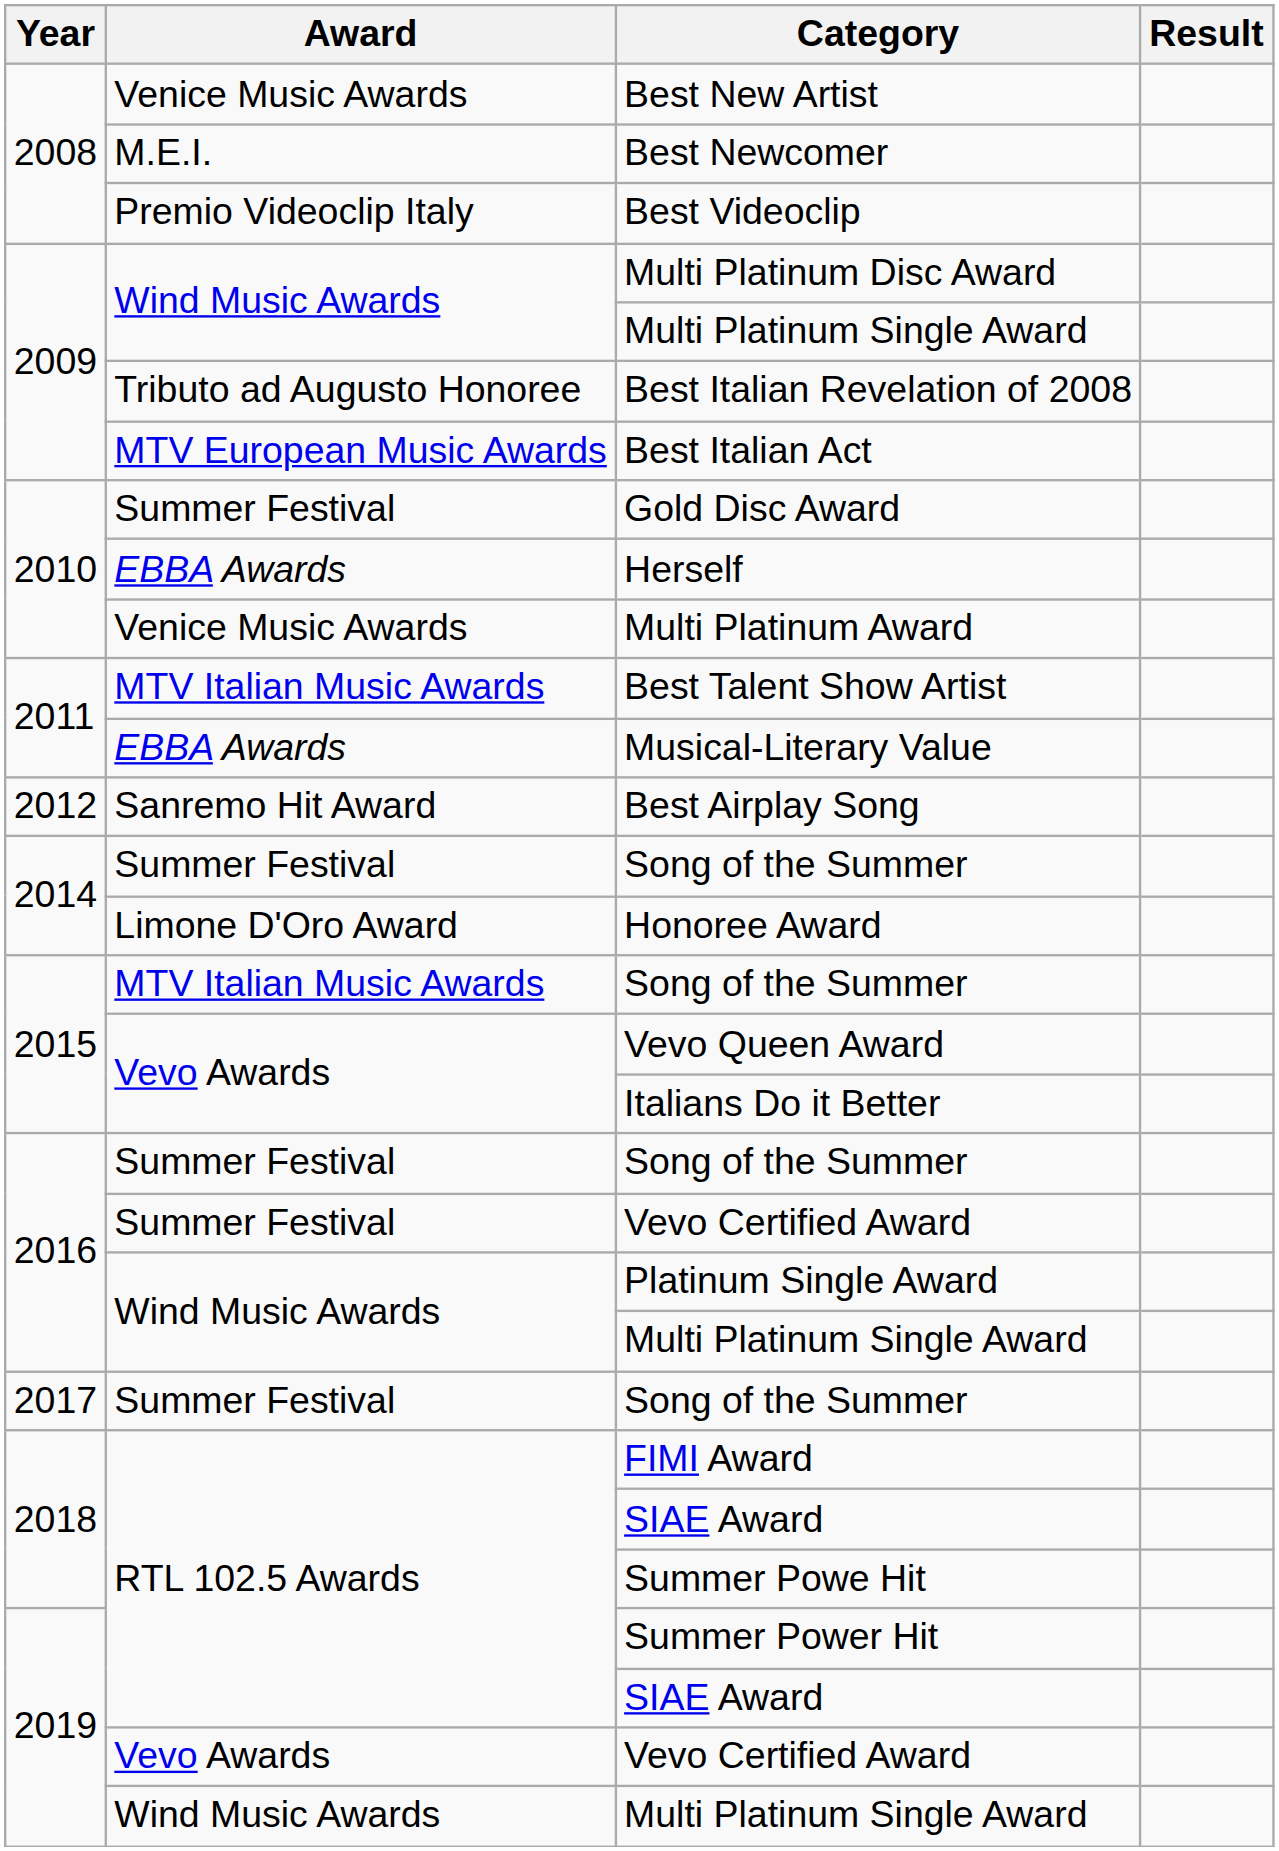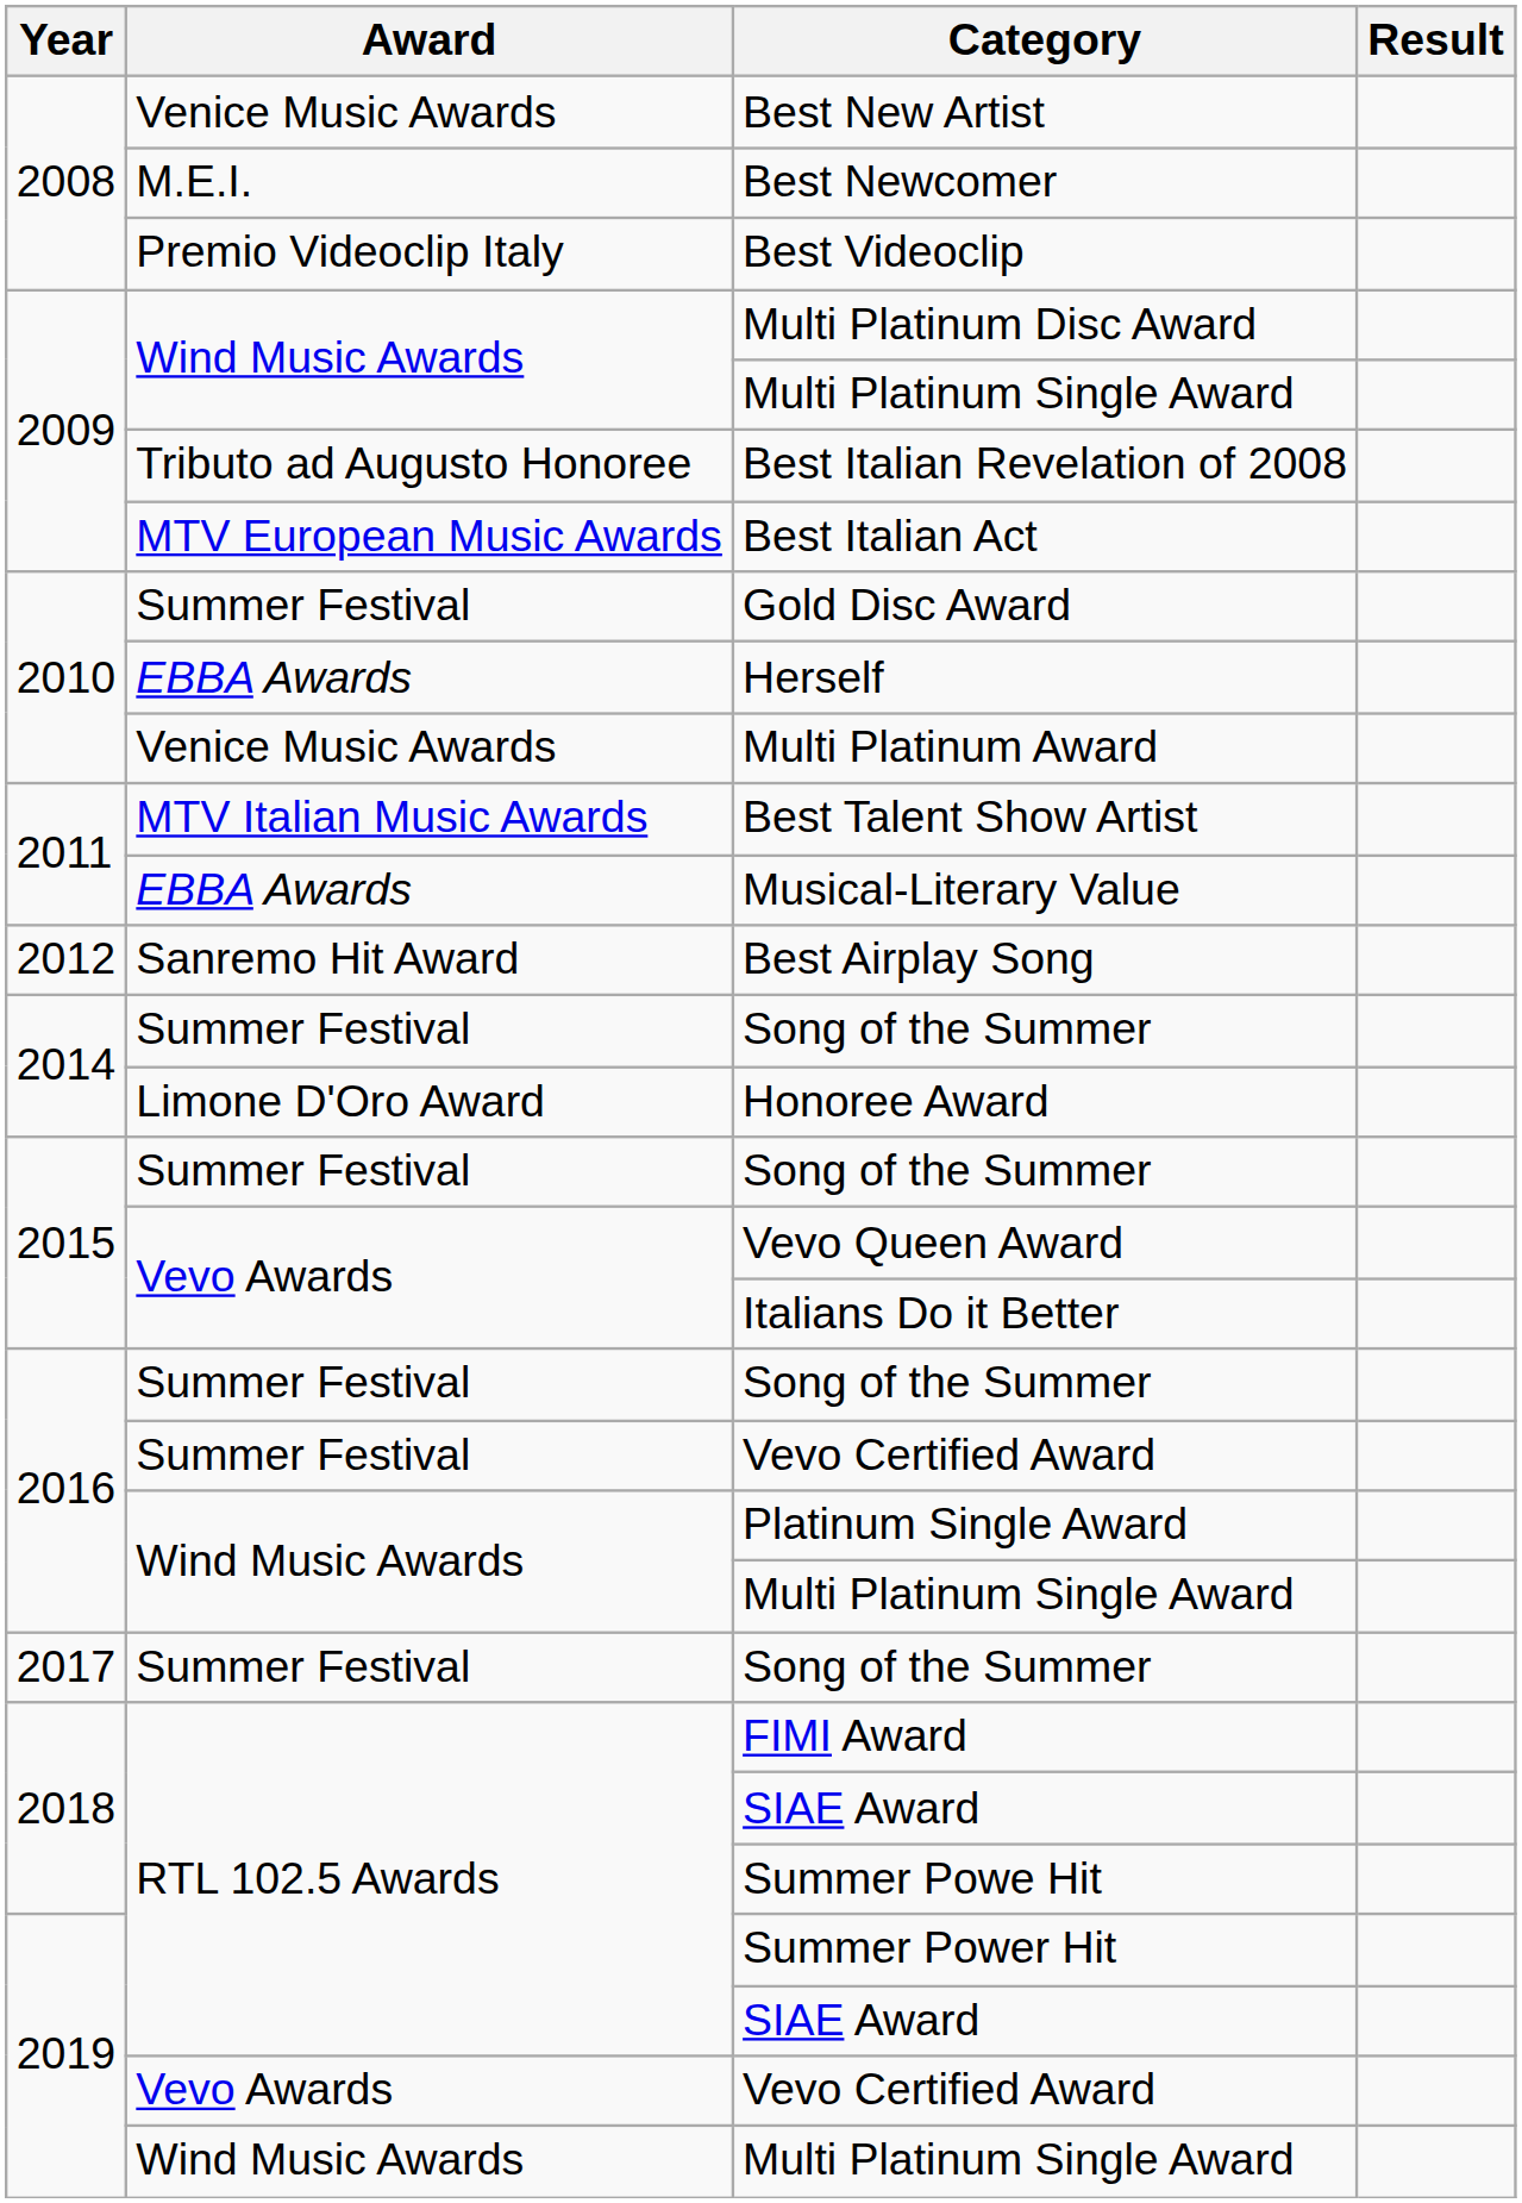 <table class="wikitable">
 <tr>
 <th>Year</th>
 <th>Award</th>
 <th>Category</th>
 <th>Result</th>
 </tr>
 <tr>
 <td rowspan="3">2008</td>
 <td>Venice Music Awards</td>
 <td>Best New Artist</td>
 <td></td>
 </tr>
 <tr>
 <td>M.E.I.</td>
 <td>Best Newcomer</td>
 <td></td>
 </tr>
 <tr>
 <td>Premio Videoclip Italy</td>
 <td>Best Videoclip </td>
 <td></td>
 </tr>
 <tr>
 <td rowspan="4">2009</td>
 <td rowspan="2"><a href='#'>Wind Music Awards</a></td>
 <td>Multi Platinum Disc Award </td>
 <td></td>
 </tr>
 <tr>
 <td>Multi Platinum Single Award </td>
 <td></td>
 </tr>
 <tr>
 <td>Tributo ad Augusto Honoree</td>
 <td>Best Italian Revelation of 2008</td>
 <td></td>
 </tr>
 <tr>
 <td><a href='#'>MTV European Music Awards</a></td>
 <td>Best Italian Act</td>
 <td></td>
 </tr>
 <tr>
 <td rowspan="3">2010</td>
 <td>Summer Festival</td>
 <td>Gold Disc Award </td>
 <td></td>
 </tr>
 <tr>
 <td><em><a href='#'>EBBA</a> Awards</em></td>
 <td>Herself</td>
 <td></td>
 </tr>
 <tr>
 <td>Venice Music Awards</td>
 <td>Multi Platinum Award </td>
 <td></td>
 </tr>
 <tr>
 <td rowspan="2">2011</td>
 <td><a href='#'>MTV Italian Music Awards</a></td>
 <td>Best Talent Show Artist</td>
 <td></td>
 </tr>
 <tr>
 <td><em><a href='#'>EBBA</a> Awards</em></td>
 <td>Musical-Literary Value </td>
 <td></td>
 </tr>
 <tr>
 <td rowspan="1">2012</td>
 <td>Sanremo Hit Award</td>
 <td>Best Airplay Song </td>
 <td></td>
 </tr>
 <tr>
 <td rowspan="2">2014</td>
 <td>Summer Festival</td>
 <td>Song of the Summer </td>
 <td></td>
 </tr>
 <tr>
 <td>Limone D'Oro Award</td>
 <td>Honoree Award </td>
 <td></td>
 </tr>
 <tr>
 <td rowspan="3">2015</td>
-<td><a href='#'>MTV Italian Music Awards</a></td>
+<td>Summer Festival</td>
 <td>Song of the Summer </td>
 <td></td>
 </tr>
 <tr>
 <td rowspan="2"><a href='#'>Vevo</a> Awards</td>
 <td>Vevo Queen Award </td>
 <td></td>
 </tr>
 <tr>
 <td>Italians Do it Better </td>
 <td></td>
 </tr>
 <tr>
 <td rowspan="4">2016</td>
 <td>Summer Festival</td>
 <td>Song of the Summer </td>
 <td></td>
 </tr>
 <tr>
 <td>Summer Festival</td>
 <td>Vevo Certified Award </td>
 <td></td>
 </tr>
 <tr>
 <td rowspan="2">Wind Music Awards</td>
 <td>Platinum Single Award </td>
 <td></td>
 </tr>
 <tr>
 <td>Multi Platinum Single Award </td>
 <td></td>
 </tr>
 <tr>
 <td>2017</td>
 <td>Summer Festival</td>
 <td>Song of the Summer </td>
 <td></td>
 </tr>
 <tr>
 <td rowspan="3">2018</td>
 <td rowspan="5">RTL 102.5 Awards</td>
 <td><a href='#'>FIMI</a> Award </td>
 <td></td>
 </tr>
 <tr>
 <td><a href='#'>SIAE</a> Award </td>
 <td></td>
 </tr>
 <tr>
 <td>Summer Powe Hit </td>
 <td></td>
 </tr>
 <tr>
 <td rowspan="4">2019</td>
 <td>Summer Power Hit </td>
 <td></td>
 </tr>
 <tr>
 <td><a href='#'>SIAE</a> Award </td>
 <td></td>
 </tr>
 <tr>
 <td><a href='#'>Vevo</a> Awards</td>
 <td>Vevo Certified Award </td>
 <td></td>
 </tr>
 <tr>
 <td>Wind Music Awards</td>
 <td>Multi Platinum Single Award </td>
 <td></td>
 </tr>
 </table>
